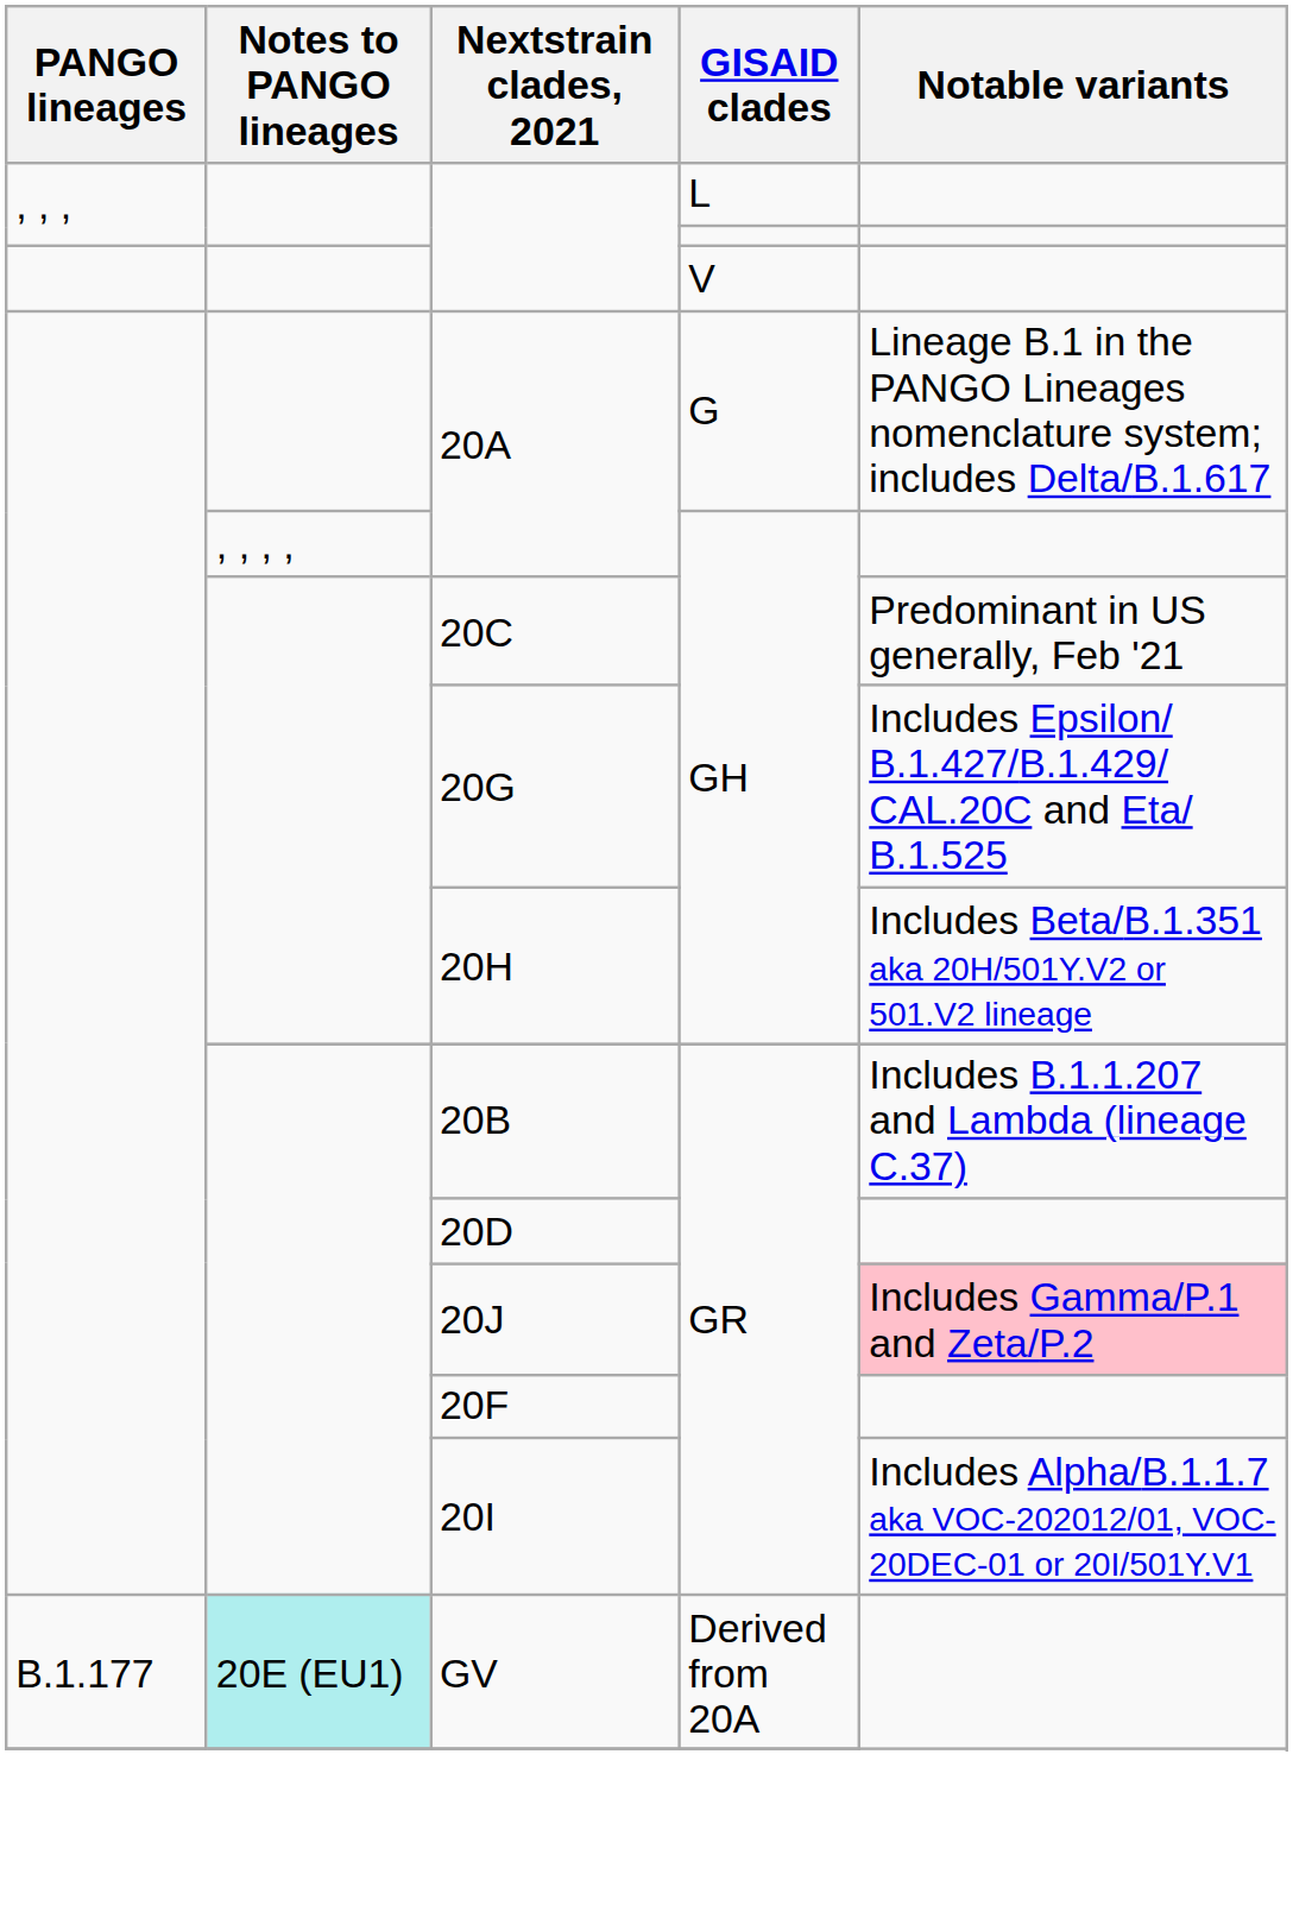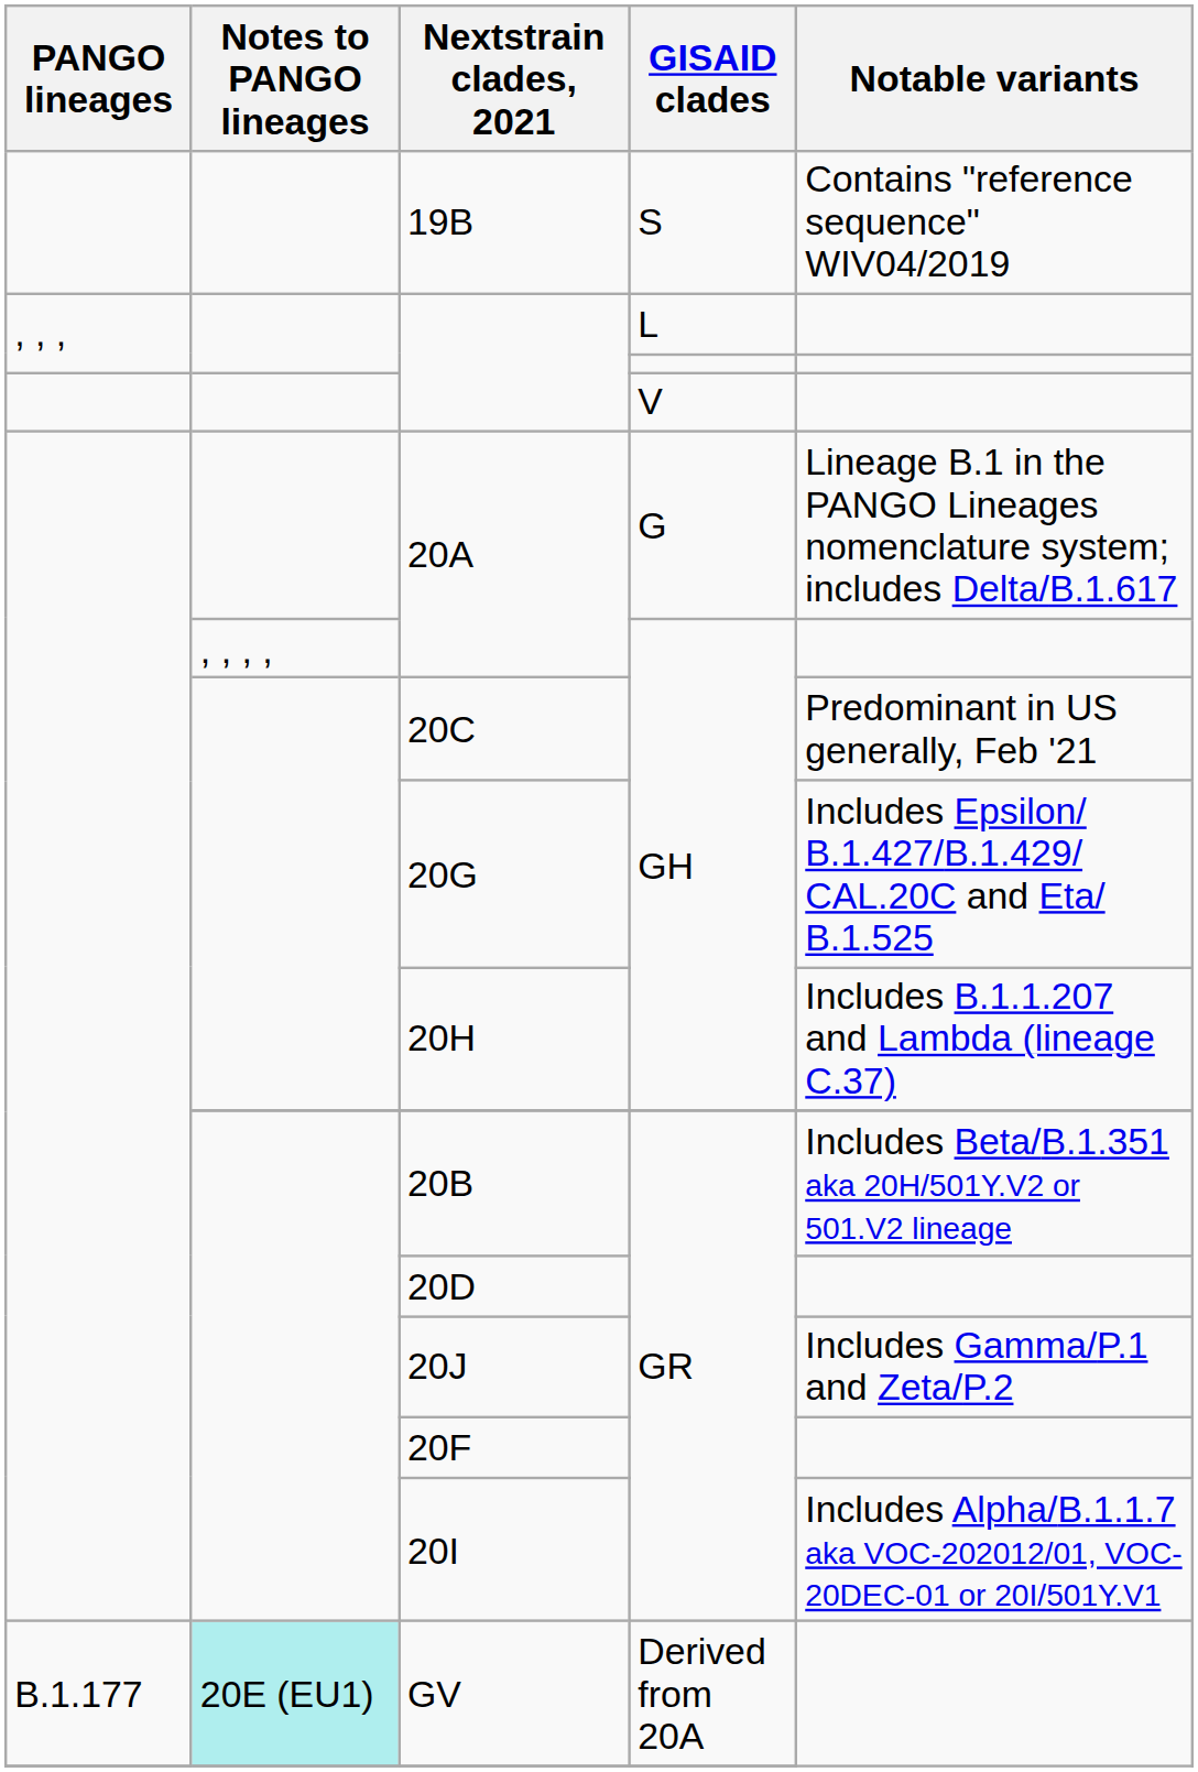 <table class="wikitable mw-collapsible floatright" style="font-size:88%;width:450px;">
 <tr>
 <th scope="col">PANGO lineages</th>
 <th scope="col">Notes to PANGO lineages</th>
 <th scope="col">Nextstrain clades, 2021</th>
 <th scope="col"><a href='#'>GISAID</a> clades</th>
 <th scope="col">Notable variants</th>
+</tr>
+<tr ations>
+<td></td>
+<td></td>
+<td>19B</td>
+<td>S</td>
+<td>Contains "reference sequence" WIV04/2019</td>
 </tr>
 <tr>
 <td rowspan="2">, , , </td>
 <td rowspan="2"></td>
 <td rowspan="3"></td>
 <td>L</td>
 <td></td>
 </tr>
 <tr>
 <td></td>
 <td></td>
 </tr>
 <tr>
 <td></td>
 <td></td>
 <td>V</td>
 <td></td>
 </tr>
 <tr>
 <td rowspan="11"></td>
 <td></td>
 <td rowspan="2">20A</td>
 <td>G</td>
 <td>Lineage B.1 in the PANGO Lineages nomenclature system; includes <a href='#'>Delta/<wbr>B.1.617</a></td>
 </tr>
 <tr>
 <td>, , , , </td>
 <td rowspan="4">GH</td>
 <td></td>
 </tr>
 <tr>
 <td rowspan="3"></td>
 <td>20C</td>
 <td>Predominant in US generally, Feb '21</td>
 </tr>
 <tr>
 <td>20G</td>
 <td>Includes <a href='#'>Epsilon/<wbr>B.1.427/<wbr>B.1.429/<wbr>CAL.20C</a> and <a href='#'>Eta/<wbr>B.1.525</a></td>
 </tr>
 <tr>
 <td>20H</td>
-<td>Includes <a href='#'>Beta/<wbr>B.1.351<small> aka 20H/501Y.V2 or 501.V2 lineage</small></a></td>
+<td>Includes <a href='#'>B.1.1.207</a> and <a href='#'>Lambda (lineage C.37)</a></td>
 </tr>
 <tr>
 </tr>
 <tr>
 <td rowspan="5"></td>
 <td>20B</td>
 <td rowspan="5">GR</td>
-<td>Includes <a href='#'>B.1.1.207</a> and <a href='#'>Lambda (lineage C.37)</a></td>
+<td>Includes <a href='#'>Beta/<wbr>B.1.351<small> aka 20H/501Y.V2 or 501.V2 lineage</small></a></td>
 </tr>
 <tr>
 <td>20D</td>
 <td></td>
 </tr>
 <tr>
 <td>20J</td>
-<td style="background: pink;">Includes <a href='#'>Gamma/<wbr>P.1</a> and <a href='#'>Zeta/<wbr>P.2</a></td>
+<td>Includes <a href='#'>Gamma/<wbr>P.1</a> and <a href='#'>Zeta/<wbr>P.2</a></td>
 </tr>
 <tr>
 <td>20F</td>
 <td></td>
 </tr>
 <tr>
 <td>20I</td>
 <td>Includes <a href='#'>Alpha/<wbr>B.1.1.7<small> aka VOC-202012/01, VOC-20DEC-01 or 20I/501Y.V1</small></a></td>
 </tr>
 <tr>
 <td>B.1.177</td>
 <td style="background: paleturquoise;">20E (EU1)</td>
 <td>GV</td>
 <td>Derived from 20A</td>
 </tr>
 <tr>
 </tr>
 </table>
